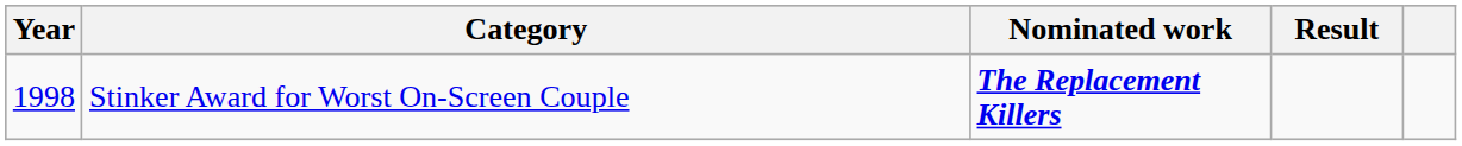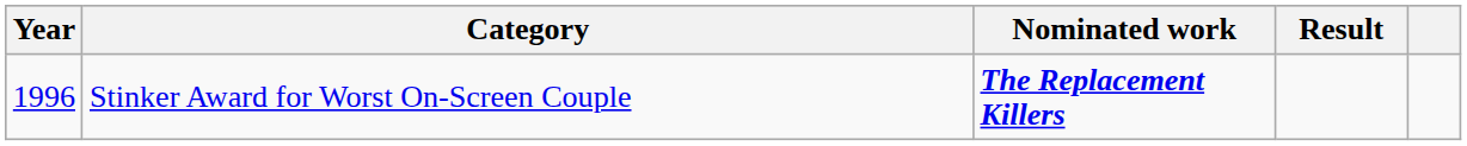 <table class="wikitable">
 <tr>
 <th>Year</th>
 <th width="450">Category</th>
 <th width="148">Nominated work</th>
 <th width="60">Result</th>
 <th width="20" class="unsortable"></th>
 </tr>
 <tr>
-<td><a href='#'>1998</a></td>
+<td><a href='#'>1996</a></td>
 <td><a href='#'>Stinker Award for Worst On-Screen Couple</a></td>
 <td><strong><em><a href='#'>The Replacement Killers</a></em></strong></td>
 <td></td>
 <td></td>
 </tr>
 </table>
